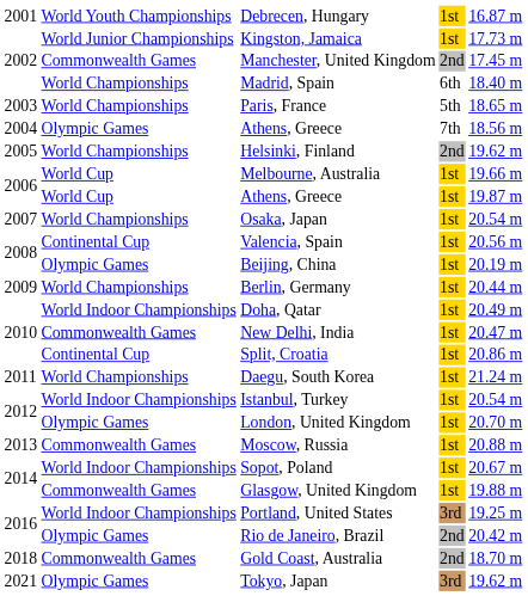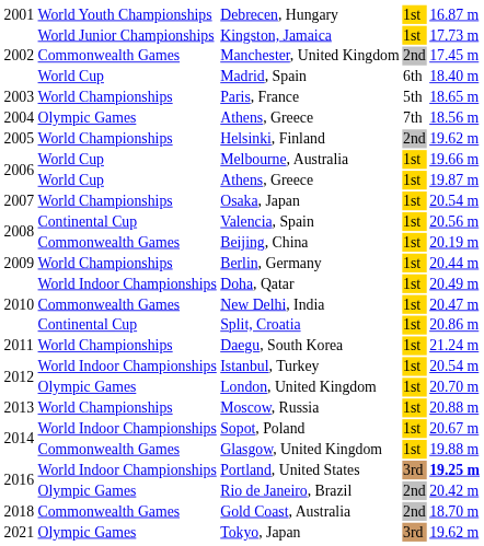 <table>
 <tr>
 <td>2001</td>
 <td><a href='#'>World Youth Championships</a></td>
 <td><a href='#'>Debrecen</a>, Hungary</td>
 <td bgcolor=gold>1st</td>
 <td><a href='#'>16.87 m</a></td>
 </tr>
 <tr>
 <td rowspan=3>2002</td>
 <td><a href='#'>World Junior Championships</a></td>
 <td><a href='#'>Kingston, Jamaica</a></td>
 <td bgcolor=gold>1st</td>
 <td><a href='#'>17.73 m</a></td>
 </tr>
 <tr>
 <td><a href='#'>Commonwealth Games</a></td>
 <td><a href='#'>Manchester</a>, United Kingdom</td>
 <td bgcolor=silver>2nd</td>
 <td><a href='#'>17.45 m</a></td>
 </tr>
 <tr>
-<td><a href='#'>World Championships</a></td>
+<td><a href='#'>World Cup</a></td>
 <td><a href='#'>Madrid</a>, Spain</td>
 <td>6th</td>
 <td><a href='#'>18.40 m</a></td>
 </tr>
 <tr>
 <td>2003</td>
 <td><a href='#'>World Championships</a></td>
 <td><a href='#'>Paris</a>, France</td>
 <td>5th</td>
 <td><a href='#'>18.65 m</a></td>
 </tr>
 <tr>
 <td>2004</td>
 <td><a href='#'>Olympic Games</a></td>
 <td><a href='#'>Athens</a>, Greece</td>
 <td>7th</td>
 <td><a href='#'>18.56 m</a></td>
 </tr>
 <tr>
 <td>2005</td>
 <td><a href='#'>World Championships</a></td>
 <td><a href='#'>Helsinki</a>, Finland</td>
 <td bgcolor=silver>2nd</td>
 <td><a href='#'>19.62 m</a></td>
 </tr>
 <tr>
 <td rowspan=2>2006</td>
 <td><a href='#'>World Cup</a></td>
 <td><a href='#'>Melbourne</a>, Australia</td>
 <td bgcolor=gold>1st</td>
 <td><a href='#'>19.66 m</a> </td>
 </tr>
 <tr>
 <td><a href='#'>World Cup</a></td>
 <td><a href='#'>Athens</a>, Greece</td>
 <td bgcolor=gold>1st</td>
 <td><a href='#'>19.87 m</a></td>
 </tr>
 <tr>
 <td>2007</td>
 <td><a href='#'>World Championships</a></td>
 <td><a href='#'>Osaka</a>, Japan</td>
 <td bgcolor=gold>1st</td>
 <td><a href='#'>20.54 m</a></td>
 </tr>
 <tr>
 <td rowspan=2>2008</td>
 <td><a href='#'>Continental Cup</a></td>
 <td><a href='#'>Valencia</a>, Spain</td>
 <td bgcolor=gold>1st</td>
 <td><a href='#'>20.56 m</a></td>
 </tr>
 <tr>
-<td><a href='#'>Olympic Games</a></td>
+<td><a href='#'>Commonwealth Games</a></td>
 <td><a href='#'>Beijing</a>, China</td>
 <td bgcolor=gold>1st</td>
 <td><a href='#'>20.19 m</a></td>
 </tr>
 <tr>
 <td>2009</td>
 <td><a href='#'>World Championships</a></td>
 <td><a href='#'>Berlin</a>, Germany</td>
 <td bgcolor=gold>1st</td>
 <td><a href='#'>20.44 m</a></td>
 </tr>
 <tr>
 <td rowspan=3>2010</td>
 <td><a href='#'>World Indoor Championships</a></td>
 <td><a href='#'>Doha</a>, Qatar</td>
 <td bgcolor=gold>1st</td>
 <td><a href='#'>20.49 m</a></td>
 </tr>
 <tr>
 <td><a href='#'>Commonwealth Games</a></td>
 <td><a href='#'>New Delhi</a>, India</td>
 <td bgcolor=gold>1st</td>
 <td><a href='#'>20.47 m</a> </td>
 </tr>
 <tr>
 <td><a href='#'>Continental Cup</a></td>
 <td><a href='#'>Split, Croatia</a></td>
 <td bgcolor=gold>1st</td>
 <td><a href='#'>20.86 m</a></td>
 </tr>
 <tr>
 <td>2011</td>
 <td><a href='#'>World Championships</a></td>
 <td><a href='#'>Daegu</a>, South Korea</td>
 <td bgcolor=gold>1st</td>
 <td><a href='#'>21.24 m</a> </td>
 </tr>
 <tr>
 <td rowspan=2>2012</td>
 <td><a href='#'>World Indoor Championships</a></td>
 <td><a href='#'>Istanbul</a>, Turkey</td>
 <td bgcolor=gold>1st</td>
 <td><a href='#'>20.54 m</a></td>
 </tr>
 <tr>
 <td><a href='#'>Olympic Games</a></td>
 <td><a href='#'>London</a>, United Kingdom</td>
 <td bgcolor=gold>1st</td>
 <td><a href='#'>20.70 m</a></td>
 </tr>
 <tr>
 <td>2013</td>
-<td><a href='#'>Commonwealth Games</a></td>
+<td><a href='#'>World Championships</a></td>
 <td><a href='#'>Moscow</a>, Russia</td>
 <td bgcolor=gold>1st</td>
 <td><a href='#'>20.88 m</a></td>
 </tr>
 <tr>
 <td rowspan=2>2014</td>
 <td><a href='#'>World Indoor Championships</a></td>
 <td><a href='#'>Sopot</a>, Poland</td>
 <td bgcolor=gold>1st</td>
 <td><a href='#'>20.67 m</a> </td>
 </tr>
 <tr>
 <td><a href='#'>Commonwealth Games</a></td>
 <td><a href='#'>Glasgow</a>, United Kingdom</td>
 <td bgcolor=gold>1st</td>
 <td><a href='#'>19.88 m</a></td>
 </tr>
 <tr>
 <td rowspan=2>2016</td>
 <td><a href='#'>World Indoor Championships</a></td>
 <td><a href='#'>Portland</a>, United States</td>
 <td bgcolor=cc9966>3rd</td>
-<td><a href='#'>19.25 m</a></td>
+<td><strong><a href='#'>19.25 m</a></strong></td>
 </tr>
 <tr>
 <td><a href='#'>Olympic Games</a></td>
 <td><a href='#'>Rio de Janeiro</a>, Brazil</td>
 <td bgcolor=silver>2nd</td>
 <td><a href='#'>20.42 m</a></td>
 </tr>
 <tr>
 <td>2018</td>
 <td><a href='#'>Commonwealth Games</a></td>
 <td><a href='#'>Gold Coast</a>, Australia</td>
 <td bgcolor=silver>2nd</td>
 <td><a href='#'>18.70 m</a></td>
 </tr>
 <tr>
 <td>2021</td>
 <td><a href='#'>Olympic Games</a></td>
 <td><a href='#'>Tokyo</a>, Japan</td>
 <td bgcolor=cc9966 data-sort-value="3rd">3rd</td>
 <td><a href='#'>19.62 m</a></td>
 </tr>
 </table>
